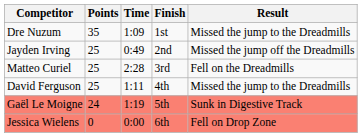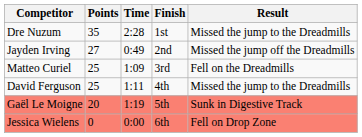 <table class="wikitable sortable">
 <tr>
 <th nowrap="nowrap">Competitor</th>
 <th>Points</th>
 <th>Time</th>
 <th>Finish</th>
 <th>Result</th>
 </tr>
 <tr>
 <td> Dre Nuzum</td>
 <td>35</td>
-<td>1:09</td>
+<td>2:28</td>
 <td>1st</td>
 <td>Missed the jump to the Dreadmills</td>
 </tr>
 <tr>
 <td> Jayden Irving</td>
-<td>25</td>
+<td>27</td>
 <td>0:49</td>
 <td>2nd</td>
 <td>Missed the jump off the Dreadmills</td>
 </tr>
 <tr>
 <td> Matteo Curiel</td>
 <td>25</td>
-<td>2:28</td>
+<td>1:09</td>
 <td>3rd</td>
 <td>Fell on the Dreadmills</td>
 </tr>
 <tr>
 <td> David Ferguson</td>
 <td>25</td>
 <td>1:11</td>
 <td>4th</td>
 <td>Missed the jump to the Dreadmills</td>
 </tr>
 <tr style="background-color:#fa8072">
 <td> Gaël Le Moigne</td>
-<td>24</td>
+<td>20</td>
 <td>1:19</td>
 <td>5th</td>
 <td>Sunk in Digestive Track</td>
 </tr>
 <tr style="background-color:#fa8072">
 <td> Jessica Wielens</td>
 <td>0</td>
 <td>0:00</td>
 <td>6th</td>
 <td>Fell on Drop Zone</td>
 </tr>
 </table>
